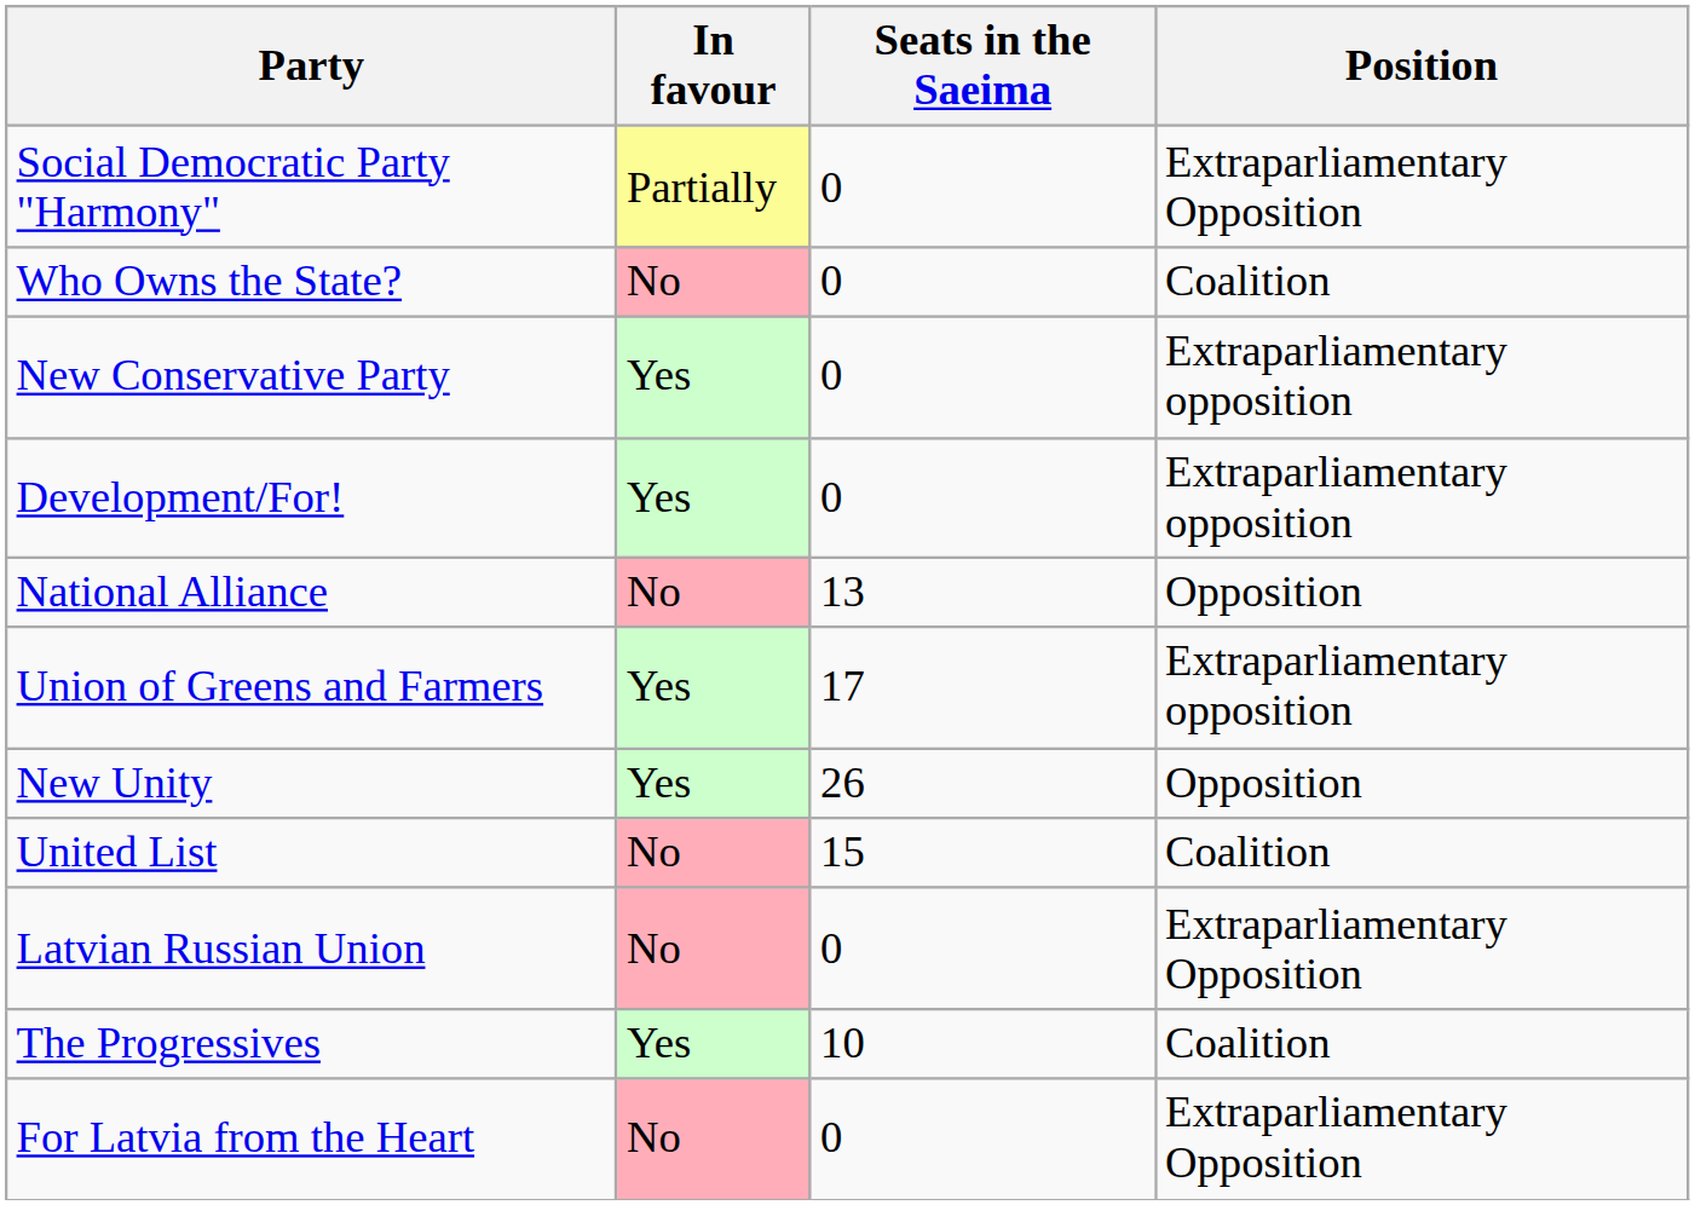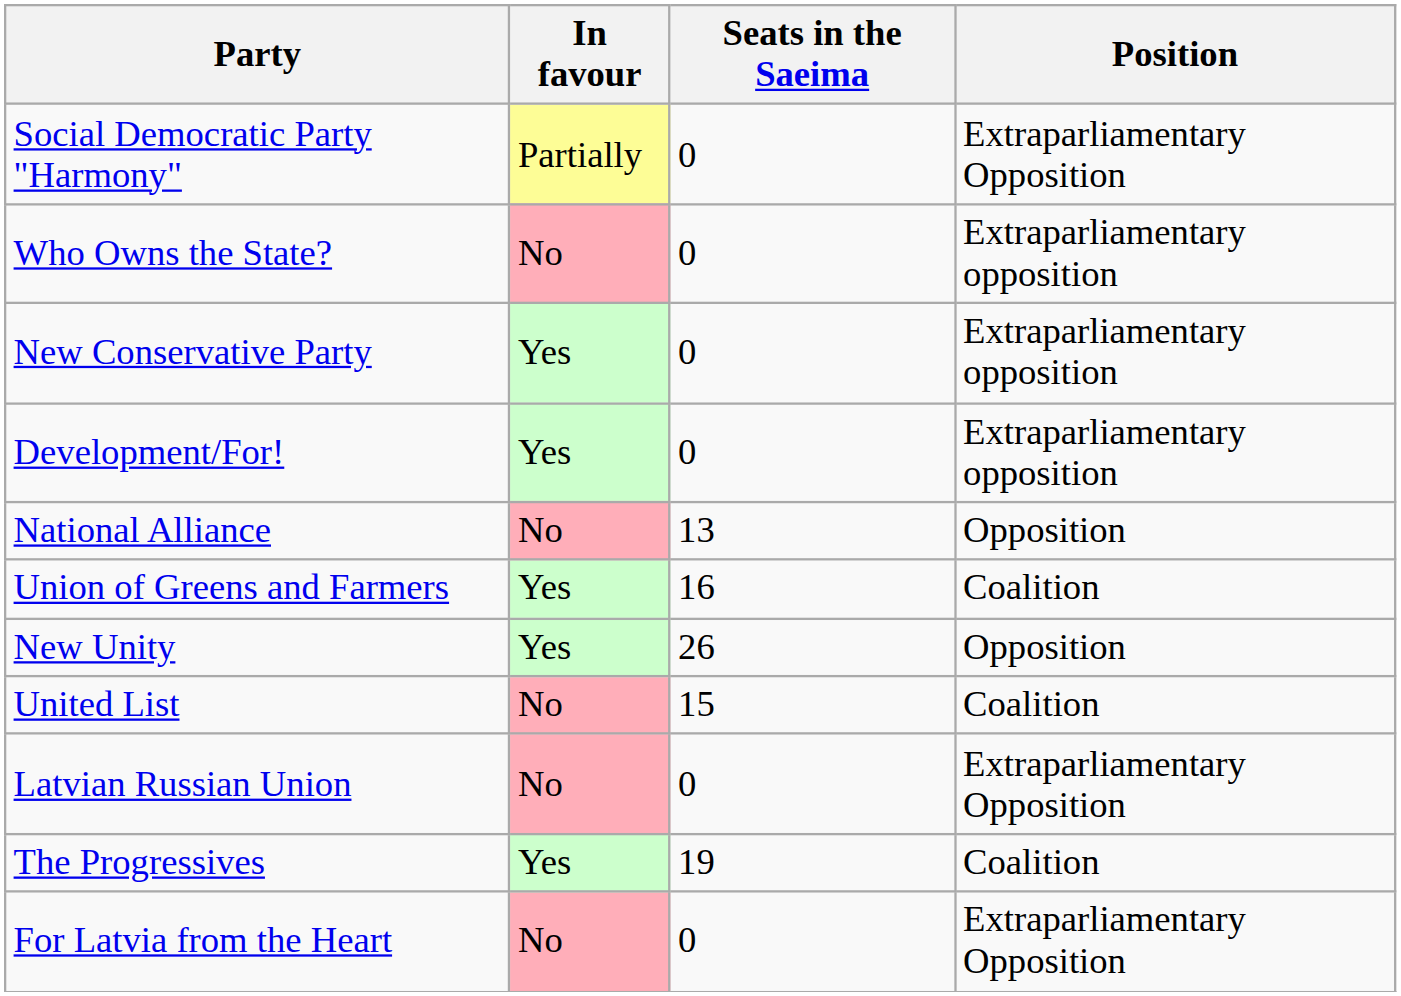 <table class="wikitable">
 <tr>
 <th>Party</th>
 <th>In favour</th>
 <th>Seats in the <a href='#'>Saeima</a></th>
 <th>Position</th>
 </tr>
 <tr>
 <td align="left"> <a href='#'>Social Democratic Party "Harmony"</a></td>
 <td style="background:#FDFD96;">Partially</td>
 <td>0</td>
 <td>Extraparliamentary Opposition</td>
 </tr>
 <tr>
 <td align="left">  <a href='#'>Who Owns the State?</a></td>
 <td style="background:#FFAEB9;">No</td>
 <td>0</td>
-<td>Coalition</td>
+<td>Extraparliamentary opposition</td>
 </tr>
 <tr>
 <td align="left">  <a href='#'>New Conservative Party</a></td>
 <td style="background:#cfc;">Yes</td>
 <td>0</td>
 <td>Extraparliamentary opposition</td>
 </tr>
 <tr>
 <td align="left"> <a href='#'>Development/For!</a></td>
 <td style="background:#cfc;">Yes</td>
 <td>0</td>
 <td>Extraparliamentary opposition</td>
 </tr>
 <tr>
 <td align="left">  <a href='#'>National Alliance</a></td>
 <td style="background:#FFAEB9;">No</td>
 <td>13</td>
 <td>Opposition</td>
 </tr>
 <tr>
 <td align="left">  <a href='#'>Union of Greens and Farmers</a></td>
 <td style="background:#cfc;">Yes</td>
-<td>17</td>
-<td>Extraparliamentary opposition</td>
+<td>16</td>
+<td>Coalition</td>
 </tr>
 <tr>
 <td align="left"> <a href='#'>New Unity</a></td>
 <td style="background:#cfc;">Yes</td>
 <td>26</td>
 <td>Opposition</td>
 </tr>
 <tr>
 <td align="left"> <a href='#'>United List</a></td>
 <td style="background:#FFAEB9;">No</td>
 <td>15</td>
 <td>Coalition</td>
 </tr>
 <tr>
 <td align="left"> <a href='#'>Latvian Russian Union</a></td>
 <td style="background:#FFAEB9;">No</td>
 <td>0</td>
 <td>Extraparliamentary Opposition</td>
 </tr>
 <tr>
 <td align="left"> <a href='#'>The Progressives</a></td>
 <td style="background:#cfc;">Yes</td>
-<td>10</td>
+<td>19</td>
 <td>Coalition</td>
 </tr>
 <tr>
 <td align="left"> <a href='#'>For Latvia from the Heart</a></td>
 <td style="background:#FFAEB9;">No</td>
 <td>0</td>
 <td>Extraparliamentary Opposition</td>
 </tr>
 <tr>
 </tr>
 </table>
